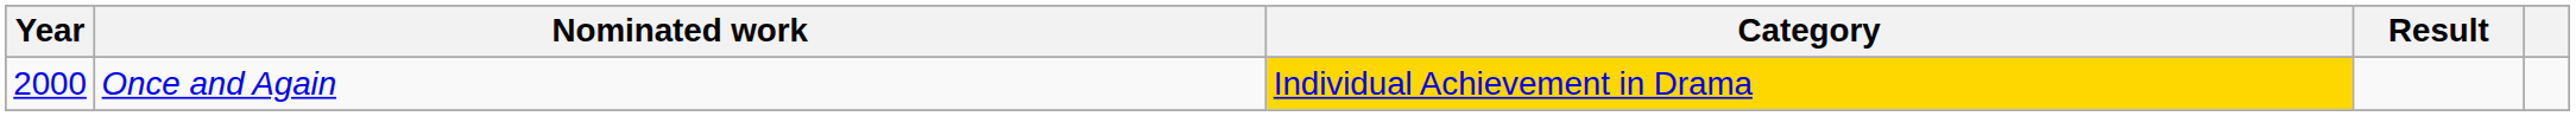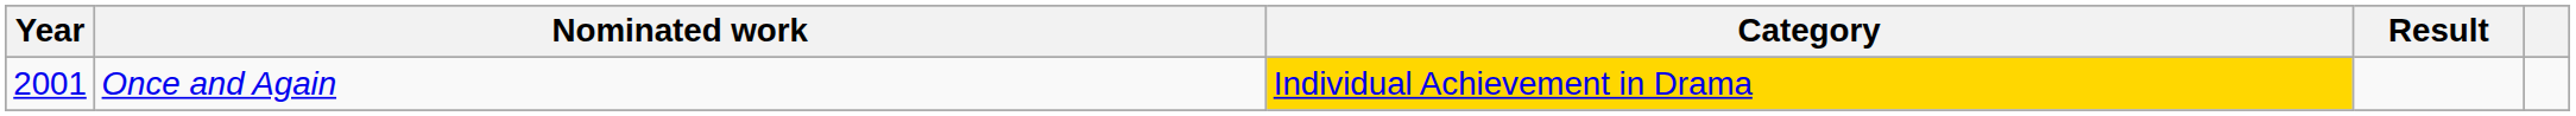 <table class="wikitable">
 <tr>
 <th scope="col" style="width:1em;">Year</th>
 <th scope="col" style="width:39em;">Nominated work</th>
 <th scope="col" style="width:36em;">Category</th>
 <th scope="col" style="width:5em;">Result</th>
 <th scope="col" style="width:1em;"></th>
 </tr>
 <tr>
-<td><a href='#'>2000</a></td>
+<td><a href='#'>2001</a></td>
 <td><em><a href='#'>Once and Again</a></em></td>
 <td style="background: gold;"><a href='#'>Individual Achievement in Drama</a></td>
 <td></td>
 <td></td>
 </tr>
 </table>
